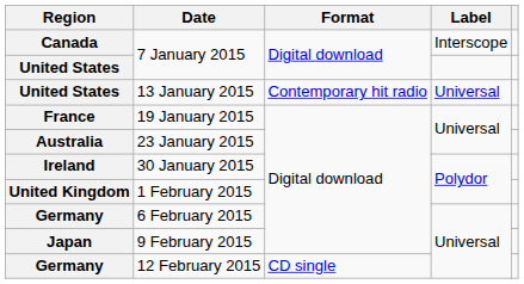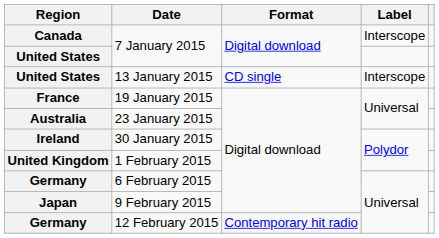 <table class="wikitable plainrowheaders">
 <tr>
 <th scope="col">Region</th>
 <th scope="col">Date</th>
 <th scope="col">Format</th>
 <th scope="col">Label</th>
 <th scope="col"></th>
 </tr>
 <tr>
 <th scope="row">Canada</th>
 <td rowspan="2">7 January 2015</td>
 <td rowspan="2"><a href='#'>Digital download</a></td>
 <td>Interscope</td>
 <td align="center"></td>
 </tr>
 <tr>
 <th scope="row">United States</th>
 <td></td>
 <td align="center"></td>
 </tr>
 <tr>
 <th scope="row">United States</th>
 <td>13 January 2015</td>
-<td><a href='#'>Contemporary hit radio</a></td>
-<td><a href='#'>Universal</a></td>
+<td><a href='#'>CD single</a></td>
+<td>Interscope</td>
 <td align="center"></td>
 </tr>
 <tr>
 <th scope="row">France</th>
 <td>19 January 2015</td>
 <td rowspan="6">Digital download</td>
 <td rowspan="2">Universal</td>
 <td align="center"></td>
 </tr>
 <tr>
 <th scope="row">Australia</th>
 <td>23 January 2015</td>
 <td align="center"></td>
 </tr>
 <tr>
 <th scope="row">Ireland</th>
 <td>30 January 2015</td>
 <td rowspan="2"><a href='#'>Polydor</a></td>
 <td align="center"></td>
 </tr>
 <tr>
 <th scope="row">United Kingdom</th>
 <td>1 February 2015</td>
 <td align="center"></td>
 </tr>
 <tr>
 <th scope="row">Germany</th>
 <td>6 February 2015</td>
 <td rowspan="3">Universal</td>
 <td align="center"></td>
 </tr>
 <tr>
 <th scope="row">Japan</th>
 <td>9 February 2015</td>
 <td align="center"></td>
 </tr>
 <tr>
 <th scope="row">Germany</th>
 <td>12 February 2015</td>
-<td><a href='#'>CD single</a></td>
+<td><a href='#'>Contemporary hit radio</a></td>
 <td align="center"></td>
 </tr>
 </table>
